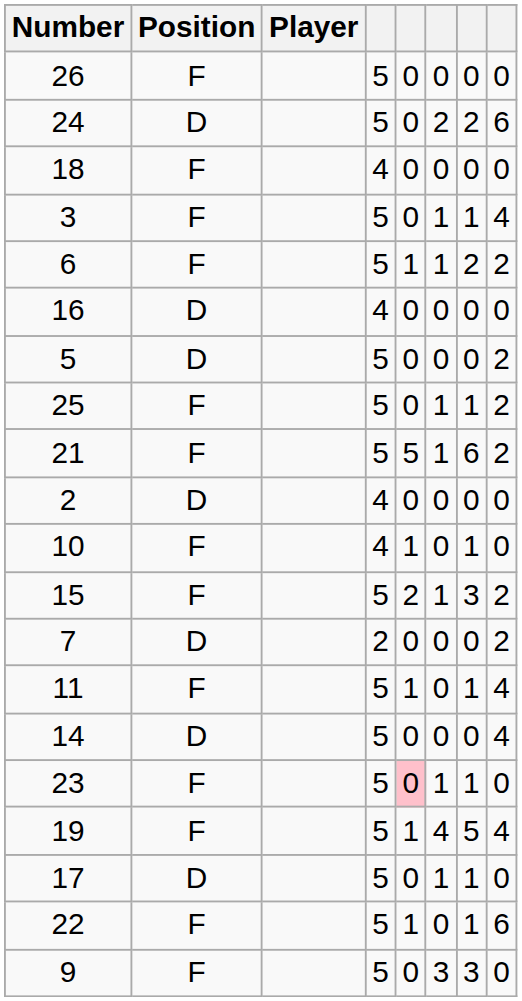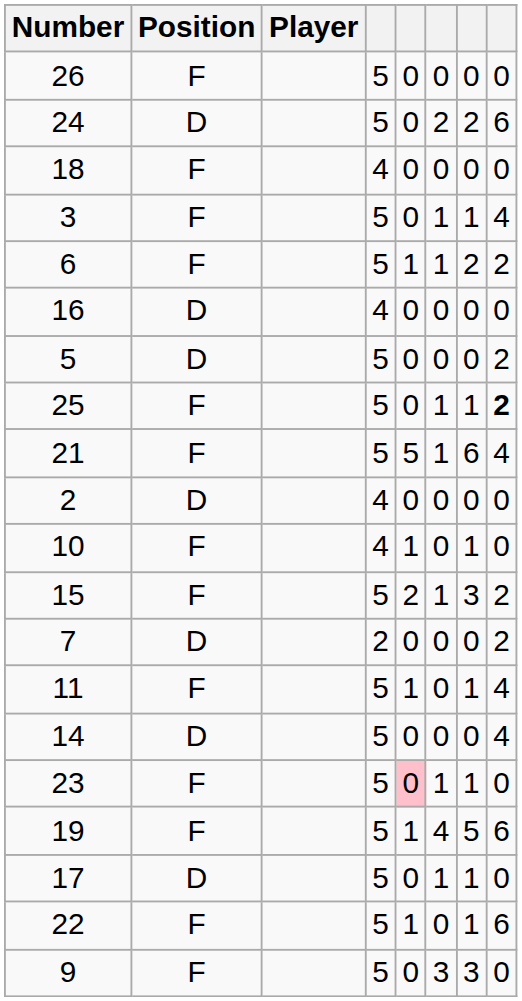 <table class="wikitable sortable" style="text-align:center; padding:4px; border-spacing=0;">
 <tr>
 <th>Number</th>
 <th>Position</th>
 <th>Player</th>
 <th></th>
 <th></th>
 <th></th>
 <th></th>
 <th></th>
 </tr>
 <tr>
 <td>26</td>
 <td>F</td>
 <td align=left></td>
 <td>5</td>
 <td>0</td>
 <td>0</td>
 <td>0</td>
 <td>0</td>
 </tr>
 <tr>
 <td>24</td>
 <td>D</td>
 <td align=left></td>
 <td>5</td>
 <td>0</td>
 <td>2</td>
 <td>2</td>
 <td>6</td>
 </tr>
 <tr>
 <td>18</td>
 <td>F</td>
 <td align=left></td>
 <td>4</td>
 <td>0</td>
 <td>0</td>
 <td>0</td>
 <td>0</td>
 </tr>
 <tr>
 <td>3</td>
 <td>F</td>
 <td align=left></td>
 <td>5</td>
 <td>0</td>
 <td>1</td>
 <td>1</td>
 <td>4</td>
 </tr>
 <tr>
 <td>6</td>
 <td>F</td>
 <td align=left></td>
 <td>5</td>
 <td>1</td>
 <td>1</td>
 <td>2</td>
 <td>2</td>
 </tr>
 <tr>
 <td>16</td>
 <td>D</td>
 <td align=left></td>
 <td>4</td>
 <td>0</td>
 <td>0</td>
 <td>0</td>
 <td>0</td>
 </tr>
 <tr>
 <td>5</td>
 <td>D</td>
 <td align=left></td>
 <td>5</td>
 <td>0</td>
 <td>0</td>
 <td>0</td>
 <td>2</td>
 </tr>
 <tr>
 <td>25</td>
 <td>F</td>
 <td align=left></td>
 <td>5</td>
 <td>0</td>
 <td>1</td>
 <td>1</td>
-<td>2</td>
+<td><strong>2</strong></td>
 </tr>
 <tr>
 <td>21</td>
 <td>F</td>
 <td align=left></td>
 <td>5</td>
 <td>5</td>
 <td>1</td>
 <td>6</td>
-<td>2</td>
+<td>4</td>
 </tr>
 <tr>
 <td>2</td>
 <td>D</td>
 <td align=left></td>
 <td>4</td>
 <td>0</td>
 <td>0</td>
 <td>0</td>
 <td>0</td>
 </tr>
 <tr>
 <td>10</td>
 <td>F</td>
 <td align=left></td>
 <td>4</td>
 <td>1</td>
 <td>0</td>
 <td>1</td>
 <td>0</td>
 </tr>
 <tr>
 <td>15</td>
 <td>F</td>
 <td align=left></td>
 <td>5</td>
 <td>2</td>
 <td>1</td>
 <td>3</td>
 <td>2</td>
 </tr>
 <tr>
 <td>7</td>
 <td>D</td>
 <td align=left></td>
 <td>2</td>
 <td>0</td>
 <td>0</td>
 <td>0</td>
 <td>2</td>
 </tr>
 <tr>
 <td>11</td>
 <td>F</td>
 <td align=left></td>
 <td>5</td>
 <td>1</td>
 <td>0</td>
 <td>1</td>
 <td>4</td>
 </tr>
 <tr>
 <td>14</td>
 <td>D</td>
 <td align=left></td>
 <td>5</td>
 <td>0</td>
 <td>0</td>
 <td>0</td>
 <td>4</td>
 </tr>
 <tr>
 <td>23</td>
 <td>F</td>
 <td align=left></td>
 <td>5</td>
 <td style="background: pink;">0</td>
 <td>1</td>
 <td>1</td>
 <td>0</td>
 </tr>
 <tr>
 <td>19</td>
 <td>F</td>
 <td align=left></td>
 <td>5</td>
 <td>1</td>
 <td>4</td>
 <td>5</td>
-<td>4</td>
+<td>6</td>
 </tr>
 <tr>
 <td>17</td>
 <td>D</td>
 <td align=left></td>
 <td>5</td>
 <td>0</td>
 <td>1</td>
 <td>1</td>
 <td>0</td>
 </tr>
 <tr>
 <td>22</td>
 <td>F</td>
 <td align=left></td>
 <td>5</td>
 <td>1</td>
 <td>0</td>
 <td>1</td>
 <td>6</td>
 </tr>
 <tr>
 <td>9</td>
 <td>F</td>
 <td align=left></td>
 <td>5</td>
 <td>0</td>
 <td>3</td>
 <td>3</td>
 <td>0</td>
 </tr>
 </table>
